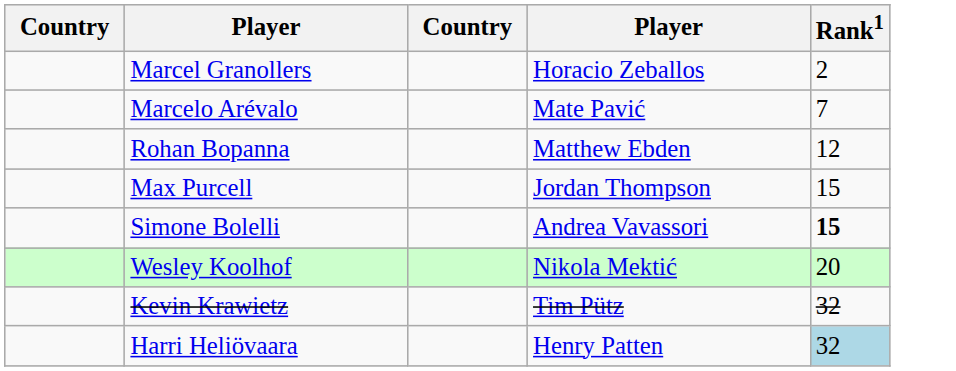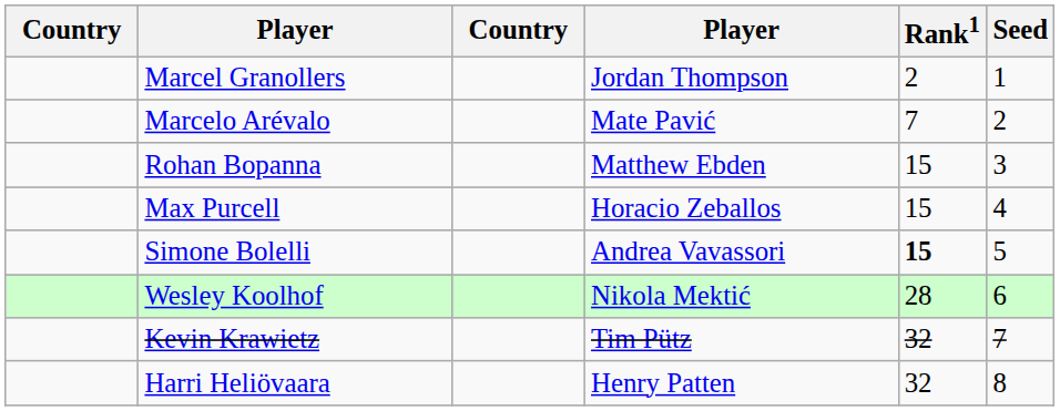 <table class="sortable wikitable">
 <tr>
 <th width="70">Country</th>
 <th width="175">Player</th>
 <th width="70">Country</th>
 <th width="175">Player</th>
 <th>Rank<sup>1</sup></th>
+<th>Seed</th>
 </tr>
 <tr>
 <td></td>
 <td><a href='#'>Marcel Granollers</a></td>
 <td></td>
-<td><a href='#'>Horacio Zeballos</a></td>
+<td><a href='#'>Jordan Thompson</a></td>
 <td>2</td>
+<td>1</td>
 </tr>
 <tr>
 <td></td>
 <td><a href='#'>Marcelo Arévalo</a></td>
 <td></td>
 <td><a href='#'>Mate Pavić</a></td>
 <td>7</td>
+<td>2</td>
 </tr>
 <tr>
 <td></td>
 <td><a href='#'>Rohan Bopanna</a></td>
 <td></td>
 <td><a href='#'>Matthew Ebden</a></td>
-<td>12</td>
+<td>15</td>
+<td>3</td>
 </tr>
 <tr>
 <td></td>
 <td><a href='#'>Max Purcell</a></td>
 <td></td>
-<td><a href='#'>Jordan Thompson</a></td>
+<td><a href='#'>Horacio Zeballos</a></td>
 <td>15</td>
+<td>4</td>
 </tr>
 <tr>
 <td></td>
 <td><a href='#'>Simone Bolelli</a></td>
 <td></td>
 <td><a href='#'>Andrea Vavassori</a></td>
 <td><strong>15</strong></td>
+<td>5</td>
 </tr>
 <tr bgcolor=#cfc>
 <td></td>
 <td><a href='#'>Wesley Koolhof</a></td>
 <td></td>
 <td><a href='#'>Nikola Mektić</a></td>
-<td>20</td>
+<td>28</td>
+<td>6</td>
 </tr>
 <tr>
 <td><s></s></td>
 <td><s><a href='#'>Kevin Krawietz</a></s></td>
 <td><s></s></td>
 <td><s><a href='#'>Tim Pütz</a></s></td>
 <td><s>32</s></td>
+<td><s>7</s></td>
 </tr>
 <tr>
 <td></td>
 <td><a href='#'>Harri Heliövaara</a></td>
 <td></td>
 <td><a href='#'>Henry Patten</a></td>
-<td style="background: lightblue;">32</td>
+<td>32</td>
+<td>8</td>
 </tr>
 </table>
